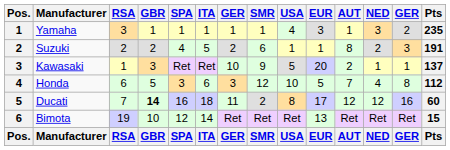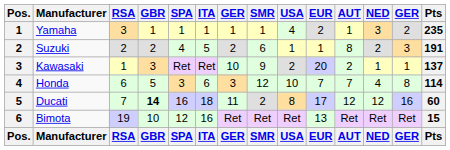 <table class="wikitable" style="font-size: 85%; text-align: center">
 <tr valign=top>
 <th valign=middle>Pos.</th>
 <th valign=middle>Manufacturer</th>
 <th><a href='#'>RSA</a><br></th>
 <th><a href='#'>GBR</a><br></th>
 <th><a href='#'>SPA</a><br></th>
 <th><a href='#'>ITA</a><br></th>
 <th><a href='#'>GER</a><br></th>
 <th><a href='#'>SMR</a><br></th>
 <th><a href='#'>USA</a><br></th>
 <th><a href='#'>EUR</a><br></th>
 <th><a href='#'>AUT</a><br></th>
 <th><a href='#'>NED</a><br></th>
 <th><a href='#'>GER</a><br></th>
 <th valign=middle>Pts</th>
 </tr>
 <tr>
 <th>1</th>
 <td align=left> <a href='#'>Yamaha</a></td>
 <td style="background:#ffdf9f;">3</td>
 <td style="background:#ffffbf;">1</td>
 <td style="background:#ffffbf;">1</td>
 <td style="background:#ffffbf;">1</td>
 <td style="background:#ffffbf;">1</td>
 <td style="background:#ffffbf;">1</td>
 <td style="background:#dfffdf;">4</td>
-<td style="background:#dfdfdf;">3</td>
+<td style="background:#dfdfdf;">2</td>
 <td style="background:#ffffbf;">1</td>
 <td style="background:#ffdf9f;">3</td>
 <td style="background:#dfdfdf;">2</td>
 <th>235</th>
 </tr>
 <tr>
 <th>2</th>
 <td align=left> <a href='#'>Suzuki</a></td>
 <td style="background:#dfdfdf;">2</td>
 <td style="background:#dfdfdf;">2</td>
 <td style="background:#dfffdf;">4</td>
 <td style="background:#dfffdf;">5</td>
 <td style="background:#dfdfdf;">2</td>
 <td style="background:#dfffdf;">6</td>
 <td style="background:#ffffbf;">1</td>
 <td style="background:#ffffbf;">1</td>
 <td style="background:#dfffdf;">8</td>
 <td style="background:#dfdfdf;">2</td>
 <td style="background:#ffdf9f;">3</td>
 <th>191</th>
 </tr>
 <tr>
 <th>3</th>
 <td align=left> <a href='#'>Kawasaki</a></td>
 <td style="background:#ffffbf;">1</td>
 <td style="background:#ffdf9f;">3</td>
 <td style="background:#efcfff;">Ret</td>
 <td style="background:#efcfff;">Ret</td>
 <td style="background:#dfffdf;">10</td>
 <td style="background:#dfffdf;">9</td>
-<td style="background:#dfdfdf;">5</td>
+<td style="background:#dfdfdf;">2</td>
 <td style="background:#cfcfff;">20</td>
 <td style="background:#dfffdf;">2</td>
 <td style="background:#ffffbf;">1</td>
 <td style="background:#ffffbf;">1</td>
 <th>137</th>
 </tr>
 <tr>
 <th>4</th>
 <td align=left> <a href='#'>Honda</a></td>
 <td style="background:#dfffdf;">6</td>
 <td style="background:#dfffdf;">5</td>
 <td style="background:#ffdf9f;">3</td>
 <td style="background:#dfffdf;">6</td>
 <td style="background:#ffdf9f;">3</td>
 <td style="background:#dfffdf;">12</td>
 <td style="background:#dfffdf;">10</td>
-<td style="background:#dfffdf;">5</td>
+<td style="background:#dfffdf;">7</td>
 <td style="background:#dfffdf;">7</td>
 <td style="background:#dfffdf;">4</td>
 <td style="background:#dfffdf;">8</td>
-<th>112</th>
+<th>114</th>
 </tr>
 <tr>
 <th>5</th>
 <td align=left> <a href='#'>Ducati</a></td>
 <td style="background:#dfffdf;">7</td>
 <td style="background:#dfffdf;"><strong>14</strong></td>
 <td style="background:#cfcfff;">16</td>
 <td style="background:#cfcfff;">18</td>
 <td style="background:#dfffdf;">11</td>
 <td style="background:#dfdfdf;">2</td>
 <td style="background:#ffdf9f;">8</td>
 <td style="background:#cfcfff;">17</td>
 <td style="background:#dfffdf;">12</td>
 <td style="background:#dfffdf;">12</td>
 <td style="background:#cfcfff;">16</td>
 <th>60</th>
 </tr>
 <tr>
 <th>6</th>
 <td align=left> <a href='#'>Bimota</a></td>
 <td style="background:#cfcfff;">19</td>
 <td style="background:#dfffdf;">10</td>
 <td style="background:#dfffdf;">12</td>
-<td style="background:#dfffdf;">14</td>
+<td style="background:#dfffdf;">16</td>
 <td style="background:#efcfff;">Ret</td>
 <td style="background:#efcfff;">Ret</td>
 <td style="background:#efcfff;">Ret</td>
 <td style="background:#dfffdf;">13</td>
 <td style="background:#efcfff;">Ret</td>
 <td style="background:#efcfff;">Ret</td>
 <td style="background:#efcfff;">Ret</td>
 <th>15</th>
 </tr>
 <tr valign=top>
 <th valign=middle>Pos.</th>
 <th valign=middle>Manufacturer</th>
 <th><a href='#'>RSA</a><br></th>
 <th><a href='#'>GBR</a><br></th>
 <th><a href='#'>SPA</a><br></th>
 <th><a href='#'>ITA</a><br></th>
 <th><a href='#'>GER</a><br></th>
 <th><a href='#'>SMR</a><br></th>
 <th><a href='#'>USA</a><br></th>
 <th><a href='#'>EUR</a><br></th>
 <th><a href='#'>AUT</a><br></th>
 <th><a href='#'>NED</a><br></th>
 <th><a href='#'>GER</a><br></th>
 <th valign=middle>Pts</th>
 </tr>
 </table>
